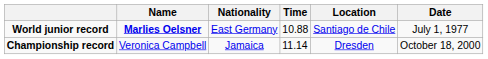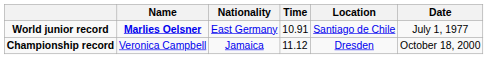 <table class=wikitable style=text-align:center>
 <tr>
 <th></th>
 <th>Name</th>
 <th>Nationality</th>
 <th>Time</th>
 <th>Location</th>
 <th>Date</th>
 </tr>
 <tr>
 <td><strong>World junior record</strong></td>
 <td><strong><a href='#'>Marlies Oelsner</a></strong></td>
 <td> <a href='#'>East Germany</a></td>
-<td align=left>10.88</td>
+<td align=left>10.91</td>
 <td><a href='#'>Santiago de Chile</a></td>
 <td>July 1, 1977</td>
 </tr>
 <tr>
 <td><strong>Championship record</strong></td>
 <td><a href='#'>Veronica Campbell</a></td>
 <td> <a href='#'>Jamaica</a></td>
-<td align=left>11.14</td>
+<td align=left>11.12</td>
 <td><a href='#'>Dresden</a></td>
 <td>October 18, 2000</td>
 </tr>
 </table>
